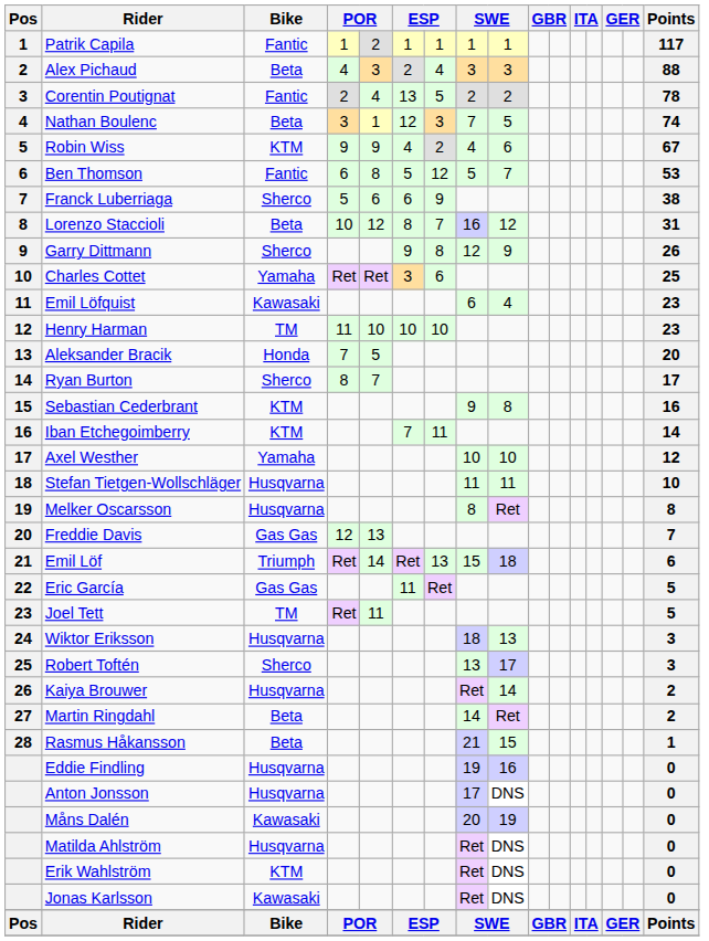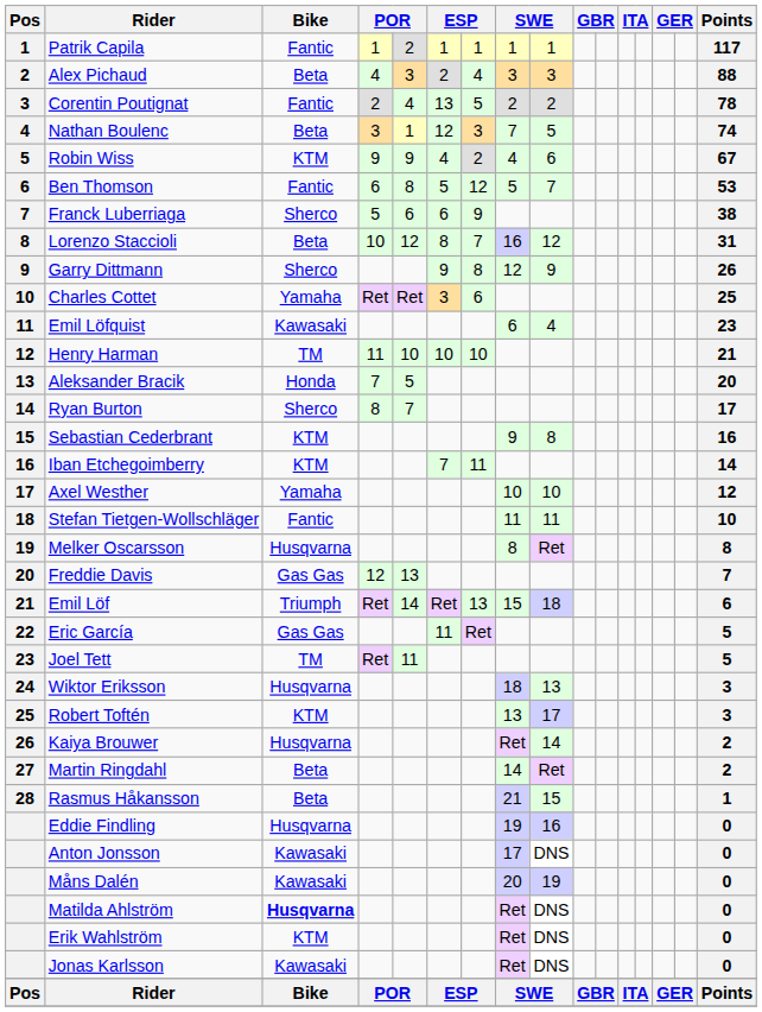 <table class="wikitable" style="font-size: 80%; text-align:center">
 <tr valign="top">
 <th valign="middle">Pos</th>
 <th valign="middle">Rider</th>
 <th valign="middle">Bike</th>
 <th colspan=2><a href='#'>POR</a><br></th>
 <th colspan=2><a href='#'>ESP</a><br></th>
 <th colspan=2><a href='#'>SWE</a><br></th>
 <th colspan=2><a href='#'>GBR</a><br></th>
 <th colspan=2><a href='#'>ITA</a><br></th>
 <th colspan=2><a href='#'>GER</a><br></th>
 <th valign="middle">Points</th>
 </tr>
 <tr>
 <th>1</th>
 <td align=left> <a href='#'>Patrik Capila</a></td>
 <td><a href='#'>Fantic</a></td>
 <td style="background:#ffffbf;">1</td>
 <td style="background:#dfdfdf;">2</td>
 <td style="background:#ffffbf;">1</td>
 <td style="background:#ffffbf;">1</td>
 <td style="background:#ffffbf;">1</td>
 <td style="background:#ffffbf;">1</td>
 <td></td>
 <td></td>
 <td></td>
 <td></td>
 <td></td>
 <td></td>
 <th>117</th>
 </tr>
 <tr>
 <th>2</th>
 <td align=left> <a href='#'>Alex Pichaud</a></td>
 <td><a href='#'>Beta</a></td>
 <td style="background:#dfffdf;">4</td>
 <td style="background:#ffdf9f;">3</td>
 <td style="background:#dfdfdf;">2</td>
 <td style="background:#dfffdf;">4</td>
 <td style="background:#ffdf9f;">3</td>
 <td style="background:#ffdf9f;">3</td>
 <td></td>
 <td></td>
 <td></td>
 <td></td>
 <td></td>
 <td></td>
 <th>88</th>
 </tr>
 <tr>
 <th>3</th>
 <td align=left> <a href='#'>Corentin Poutignat</a></td>
 <td><a href='#'>Fantic</a></td>
 <td style="background:#dfdfdf;">2</td>
 <td style="background:#dfffdf;">4</td>
 <td style="background:#dfffdf;">13</td>
 <td style="background:#dfffdf;">5</td>
 <td style="background:#dfdfdf;">2</td>
 <td style="background:#dfdfdf;">2</td>
 <td></td>
 <td></td>
 <td></td>
 <td></td>
 <td></td>
 <td></td>
 <th>78</th>
 </tr>
 <tr>
 <th>4</th>
 <td align=left> <a href='#'>Nathan Boulenc</a></td>
 <td><a href='#'>Beta</a></td>
 <td style="background:#ffdf9f;">3</td>
 <td style="background:#ffffbf;">1</td>
 <td style="background:#dfffdf;">12</td>
 <td style="background:#ffdf9f;">3</td>
 <td style="background:#dfffdf;">7</td>
 <td style="background:#dfffdf;">5</td>
 <td></td>
 <td></td>
 <td></td>
 <td></td>
 <td></td>
 <td></td>
 <th>74</th>
 </tr>
 <tr>
 <th>5</th>
 <td align=left> <a href='#'>Robin Wiss</a></td>
 <td><a href='#'>KTM</a></td>
 <td style="background:#dfffdf;">9</td>
 <td style="background:#dfffdf;">9</td>
 <td style="background:#dfffdf;">4</td>
 <td style="background:#dfdfdf;">2</td>
 <td style="background:#dfffdf;">4</td>
 <td style="background:#dfffdf;">6</td>
 <td></td>
 <td></td>
 <td></td>
 <td></td>
 <td></td>
 <td></td>
 <th>67</th>
 </tr>
 <tr>
 <th>6</th>
 <td align=left> <a href='#'>Ben Thomson</a></td>
 <td><a href='#'>Fantic</a></td>
 <td style="background:#dfffdf;">6</td>
 <td style="background:#dfffdf;">8</td>
 <td style="background:#dfffdf;">5</td>
 <td style="background:#dfffdf;">12</td>
 <td style="background:#dfffdf;">5</td>
 <td style="background:#dfffdf;">7</td>
 <td></td>
 <td></td>
 <td></td>
 <td></td>
 <td></td>
 <td></td>
 <th>53</th>
 </tr>
 <tr>
 <th>7</th>
 <td align=left> <a href='#'>Franck Luberriaga</a></td>
 <td><a href='#'>Sherco</a></td>
 <td style="background:#dfffdf;">5</td>
 <td style="background:#dfffdf;">6</td>
 <td style="background:#dfffdf;">6</td>
 <td style="background:#dfffdf;">9</td>
 <td></td>
 <td></td>
 <td></td>
 <td></td>
 <td></td>
 <td></td>
 <td></td>
 <td></td>
 <th>38</th>
 </tr>
 <tr>
 <th>8</th>
 <td align=left> <a href='#'>Lorenzo Staccioli</a></td>
 <td><a href='#'>Beta</a></td>
 <td style="background:#dfffdf;">10</td>
 <td style="background:#dfffdf;">12</td>
 <td style="background:#dfffdf;">8</td>
 <td style="background:#dfffdf;">7</td>
 <td style="background:#cfcfff;">16</td>
 <td style="background:#dfffdf;">12</td>
 <td></td>
 <td></td>
 <td></td>
 <td></td>
 <td></td>
 <td></td>
 <th>31</th>
 </tr>
 <tr>
 <th>9</th>
 <td align=left> <a href='#'>Garry Dittmann</a></td>
 <td><a href='#'>Sherco</a></td>
 <td></td>
 <td></td>
 <td style="background:#dfffdf;">9</td>
 <td style="background:#dfffdf;">8</td>
 <td style="background:#dfffdf;">12</td>
 <td style="background:#dfffdf;">9</td>
 <td></td>
 <td></td>
 <td></td>
 <td></td>
 <td></td>
 <td></td>
 <th>26</th>
 </tr>
 <tr>
 <th>10</th>
 <td align=left> <a href='#'>Charles Cottet</a></td>
 <td><a href='#'>Yamaha</a></td>
 <td style="background:#efcfff;">Ret</td>
 <td style="background:#efcfff;">Ret</td>
 <td style="background:#ffdf9f;">3</td>
 <td style="background:#dfffdf;">6</td>
 <td></td>
 <td></td>
 <td></td>
 <td></td>
 <td></td>
 <td></td>
 <td></td>
 <td></td>
 <th>25</th>
 </tr>
 <tr>
 <th>11</th>
 <td align=left> <a href='#'>Emil Löfquist</a></td>
 <td><a href='#'>Kawasaki</a></td>
 <td></td>
 <td></td>
 <td></td>
 <td></td>
 <td style="background:#dfffdf;">6</td>
 <td style="background:#dfffdf;">4</td>
 <td></td>
 <td></td>
 <td></td>
 <td></td>
 <td></td>
 <td></td>
 <th>23</th>
 </tr>
 <tr>
 <th>12</th>
 <td align=left> <a href='#'>Henry Harman</a></td>
 <td><a href='#'>TM</a></td>
 <td style="background:#dfffdf;">11</td>
 <td style="background:#dfffdf;">10</td>
 <td style="background:#dfffdf;">10</td>
 <td style="background:#dfffdf;">10</td>
 <td></td>
 <td></td>
 <td></td>
 <td></td>
 <td></td>
 <td></td>
 <td></td>
 <td></td>
-<th>23</th>
+<th>21</th>
 </tr>
 <tr>
 <th>13</th>
 <td align=left> <a href='#'>Aleksander Bracik</a></td>
 <td><a href='#'>Honda</a></td>
 <td style="background:#dfffdf;">7</td>
 <td style="background:#dfffdf;">5</td>
 <td></td>
 <td></td>
 <td></td>
 <td></td>
 <td></td>
 <td></td>
 <td></td>
 <td></td>
 <td></td>
 <td></td>
 <th>20</th>
 </tr>
 <tr>
 <th>14</th>
 <td align=left> <a href='#'>Ryan Burton</a></td>
 <td><a href='#'>Sherco</a></td>
 <td style="background:#dfffdf;">8</td>
 <td style="background:#dfffdf;">7</td>
 <td></td>
 <td></td>
 <td></td>
 <td></td>
 <td></td>
 <td></td>
 <td></td>
 <td></td>
 <td></td>
 <td></td>
 <th>17</th>
 </tr>
 <tr>
 <th>15</th>
 <td align=left> <a href='#'>Sebastian Cederbrant</a></td>
 <td><a href='#'>KTM</a></td>
 <td></td>
 <td></td>
 <td></td>
 <td></td>
 <td style="background:#dfffdf;">9</td>
 <td style="background:#dfffdf;">8</td>
 <td></td>
 <td></td>
 <td></td>
 <td></td>
 <td></td>
 <td></td>
 <th>16</th>
 </tr>
 <tr>
 <th>16</th>
 <td align=left> <a href='#'>Iban Etchegoimberry</a></td>
 <td><a href='#'>KTM</a></td>
 <td></td>
 <td></td>
 <td style="background:#dfffdf;">7</td>
 <td style="background:#dfffdf;">11</td>
 <td></td>
 <td></td>
 <td></td>
 <td></td>
 <td></td>
 <td></td>
 <td></td>
 <td></td>
 <th>14</th>
 </tr>
 <tr>
 <th>17</th>
 <td align=left> <a href='#'>Axel Westher</a></td>
 <td><a href='#'>Yamaha</a></td>
 <td></td>
 <td></td>
 <td></td>
 <td></td>
 <td style="background:#dfffdf;">10</td>
 <td style="background:#dfffdf;">10</td>
 <td></td>
 <td></td>
 <td></td>
 <td></td>
 <td></td>
 <td></td>
 <th>12</th>
 </tr>
 <tr>
 <th>18</th>
 <td align=left> <a href='#'>Stefan Tietgen-Wollschläger</a></td>
-<td><a href='#'>Husqvarna</a></td>
+<td><a href='#'>Fantic</a></td>
 <td></td>
 <td></td>
 <td></td>
 <td></td>
 <td style="background:#dfffdf;">11</td>
 <td style="background:#dfffdf;">11</td>
 <td></td>
 <td></td>
 <td></td>
 <td></td>
 <td></td>
 <td></td>
 <th>10</th>
 </tr>
 <tr>
 <th>19</th>
 <td align=left> <a href='#'>Melker Oscarsson</a></td>
 <td><a href='#'>Husqvarna</a></td>
 <td></td>
 <td></td>
 <td></td>
 <td></td>
 <td style="background:#dfffdf;">8</td>
 <td style="background:#efcfff;">Ret</td>
 <td></td>
 <td></td>
 <td></td>
 <td></td>
 <td></td>
 <td></td>
 <th>8</th>
 </tr>
 <tr>
 <th>20</th>
 <td align=left> <a href='#'>Freddie Davis</a></td>
 <td><a href='#'>Gas Gas</a></td>
 <td style="background:#dfffdf;">12</td>
 <td style="background:#dfffdf;">13</td>
 <td></td>
 <td></td>
 <td></td>
 <td></td>
 <td></td>
 <td></td>
 <td></td>
 <td></td>
 <td></td>
 <td></td>
 <th>7</th>
 </tr>
 <tr>
 <th>21</th>
 <td align=left> <a href='#'>Emil Löf</a></td>
 <td><a href='#'>Triumph</a></td>
 <td style="background:#efcfff;">Ret</td>
 <td style="background:#dfffdf;">14</td>
 <td style="background:#efcfff;">Ret</td>
 <td style="background:#dfffdf;">13</td>
 <td style="background:#dfffdf;">15</td>
 <td style="background:#cfcfff;">18</td>
 <td></td>
 <td></td>
 <td></td>
 <td></td>
 <td></td>
 <td></td>
 <th>6</th>
 </tr>
 <tr>
 <th>22</th>
 <td align=left> <a href='#'>Eric García</a></td>
 <td><a href='#'>Gas Gas</a></td>
 <td></td>
 <td></td>
 <td style="background:#dfffdf;">11</td>
 <td style="background:#efcfff;">Ret</td>
 <td></td>
 <td></td>
 <td></td>
 <td></td>
 <td></td>
 <td></td>
 <td></td>
 <td></td>
 <th>5</th>
 </tr>
 <tr>
 <th>23</th>
 <td align=left> <a href='#'>Joel Tett</a></td>
 <td><a href='#'>TM</a></td>
 <td style="background:#efcfff;">Ret</td>
 <td style="background:#dfffdf;">11</td>
 <td></td>
 <td></td>
 <td></td>
 <td></td>
 <td></td>
 <td></td>
 <td></td>
 <td></td>
 <td></td>
 <td></td>
 <th>5</th>
 </tr>
 <tr>
 <th>24</th>
 <td align=left> <a href='#'>Wiktor Eriksson</a></td>
 <td><a href='#'>Husqvarna</a></td>
 <td></td>
 <td></td>
 <td></td>
 <td></td>
 <td style="background:#cfcfff;">18</td>
 <td style="background:#dfffdf;">13</td>
 <td></td>
 <td></td>
 <td></td>
 <td></td>
 <td></td>
 <td></td>
 <th>3</th>
 </tr>
 <tr>
 <th>25</th>
 <td align=left> <a href='#'>Robert Toftén</a></td>
-<td><a href='#'>Sherco</a></td>
+<td><a href='#'>KTM</a></td>
 <td></td>
 <td></td>
 <td></td>
 <td></td>
 <td style="background:#dfffdf;">13</td>
 <td style="background:#cfcfff;">17</td>
 <td></td>
 <td></td>
 <td></td>
 <td></td>
 <td></td>
 <td></td>
 <th>3</th>
 </tr>
 <tr>
 <th>26</th>
 <td align=left> <a href='#'>Kaiya Brouwer</a></td>
 <td><a href='#'>Husqvarna</a></td>
 <td></td>
 <td></td>
 <td></td>
 <td></td>
 <td style="background:#efcfff;">Ret</td>
 <td style="background:#dfffdf;">14</td>
 <td></td>
 <td></td>
 <td></td>
 <td></td>
 <td></td>
 <td></td>
 <th>2</th>
 </tr>
 <tr>
 <th>27</th>
 <td align=left> <a href='#'>Martin Ringdahl</a></td>
 <td><a href='#'>Beta</a></td>
 <td></td>
 <td></td>
 <td></td>
 <td></td>
 <td style="background:#dfffdf;">14</td>
 <td style="background:#efcfff;">Ret</td>
 <td></td>
 <td></td>
 <td></td>
 <td></td>
 <td></td>
 <td></td>
 <th>2</th>
 </tr>
 <tr>
 <th>28</th>
 <td align=left> <a href='#'>Rasmus Håkansson</a></td>
 <td><a href='#'>Beta</a></td>
 <td></td>
 <td></td>
 <td></td>
 <td></td>
 <td style="background:#cfcfff;">21</td>
 <td style="background:#dfffdf;">15</td>
 <td></td>
 <td></td>
 <td></td>
 <td></td>
 <td></td>
 <td></td>
 <th>1</th>
 </tr>
 <tr>
 <th></th>
 <td align=left> <a href='#'>Eddie Findling</a></td>
 <td><a href='#'>Husqvarna</a></td>
 <td></td>
 <td></td>
 <td></td>
 <td></td>
 <td style="background:#cfcfff;">19</td>
 <td style="background:#cfcfff;">16</td>
 <td></td>
 <td></td>
 <td></td>
 <td></td>
 <td></td>
 <td></td>
 <th>0</th>
 </tr>
 <tr>
 <th></th>
 <td align=left> <a href='#'>Anton Jonsson</a></td>
-<td><a href='#'>Husqvarna</a></td>
+<td><a href='#'>Kawasaki</a></td>
 <td></td>
 <td></td>
 <td></td>
 <td></td>
 <td style="background:#cfcfff;">17</td>
 <td style="background:#ffffff;">DNS</td>
 <td></td>
 <td></td>
 <td></td>
 <td></td>
 <td></td>
 <td></td>
 <th>0</th>
 </tr>
 <tr>
 <th></th>
 <td align=left> <a href='#'>Måns Dalén</a></td>
 <td><a href='#'>Kawasaki</a></td>
 <td></td>
 <td></td>
 <td></td>
 <td></td>
 <td style="background:#cfcfff;">20</td>
 <td style="background:#cfcfff;">19</td>
 <td></td>
 <td></td>
 <td></td>
 <td></td>
 <td></td>
 <td></td>
 <th>0</th>
 </tr>
 <tr>
 <th></th>
 <td align=left> <a href='#'>Matilda Ahlström</a></td>
-<td><a href='#'>Husqvarna</a></td>
+<td><strong><a href='#'>Husqvarna</a></strong></td>
 <td></td>
 <td></td>
 <td></td>
 <td></td>
 <td style="background:#efcfff;">Ret</td>
 <td style="background:#ffffff;">DNS</td>
 <td></td>
 <td></td>
 <td></td>
 <td></td>
 <td></td>
 <td></td>
 <th>0</th>
 </tr>
 <tr>
 <th></th>
 <td align=left> <a href='#'>Erik Wahlström</a></td>
 <td><a href='#'>KTM</a></td>
 <td></td>
 <td></td>
 <td></td>
 <td></td>
 <td style="background:#efcfff;">Ret</td>
 <td style="background:#ffffff;">DNS</td>
 <td></td>
 <td></td>
 <td></td>
 <td></td>
 <td></td>
 <td></td>
 <th>0</th>
 </tr>
 <tr>
 <th></th>
 <td align=left> <a href='#'>Jonas Karlsson</a></td>
 <td><a href='#'>Kawasaki</a></td>
 <td></td>
 <td></td>
 <td></td>
 <td></td>
 <td style="background:#efcfff;">Ret</td>
 <td style="background:#ffffff;">DNS</td>
 <td></td>
 <td></td>
 <td></td>
 <td></td>
 <td></td>
 <td></td>
 <th>0</th>
 </tr>
 <tr>
 </tr>
 <tr valign="top">
 <th valign="middle">Pos</th>
 <th valign="middle">Rider</th>
 <th valign="middle">Bike</th>
 <th colspan=2><a href='#'>POR</a><br></th>
 <th colspan=2><a href='#'>ESP</a><br></th>
 <th colspan=2><a href='#'>SWE</a><br></th>
 <th colspan=2><a href='#'>GBR</a><br></th>
 <th colspan=2><a href='#'>ITA</a><br></th>
 <th colspan=2><a href='#'>GER</a><br></th>
 <th valign="middle">Points</th>
 </tr>
 <tr>
 </tr>
 </table>
